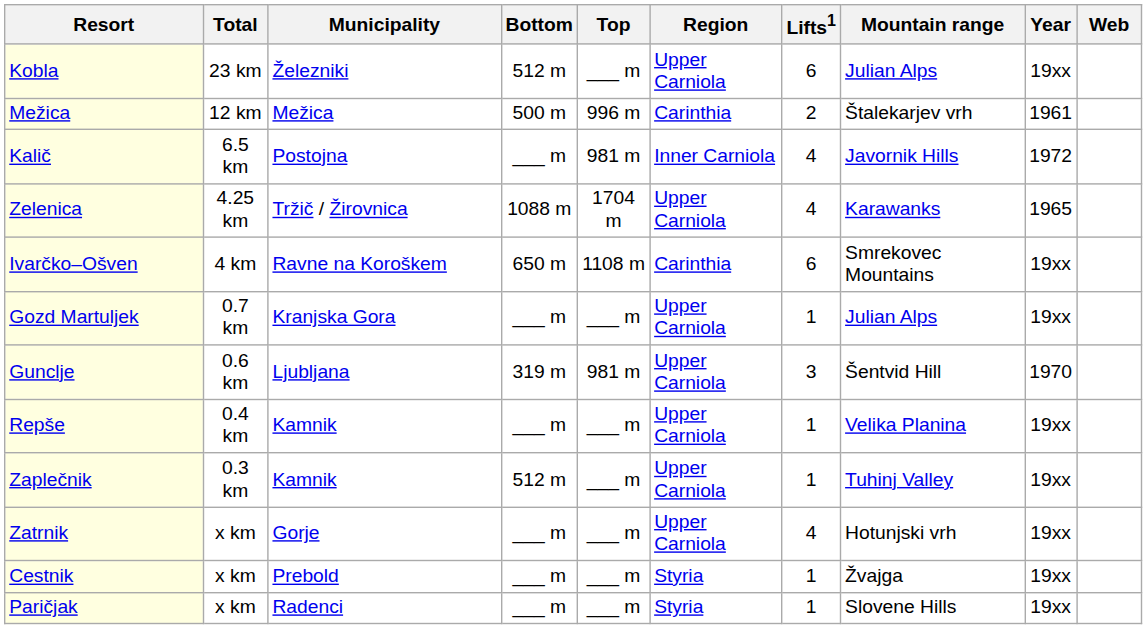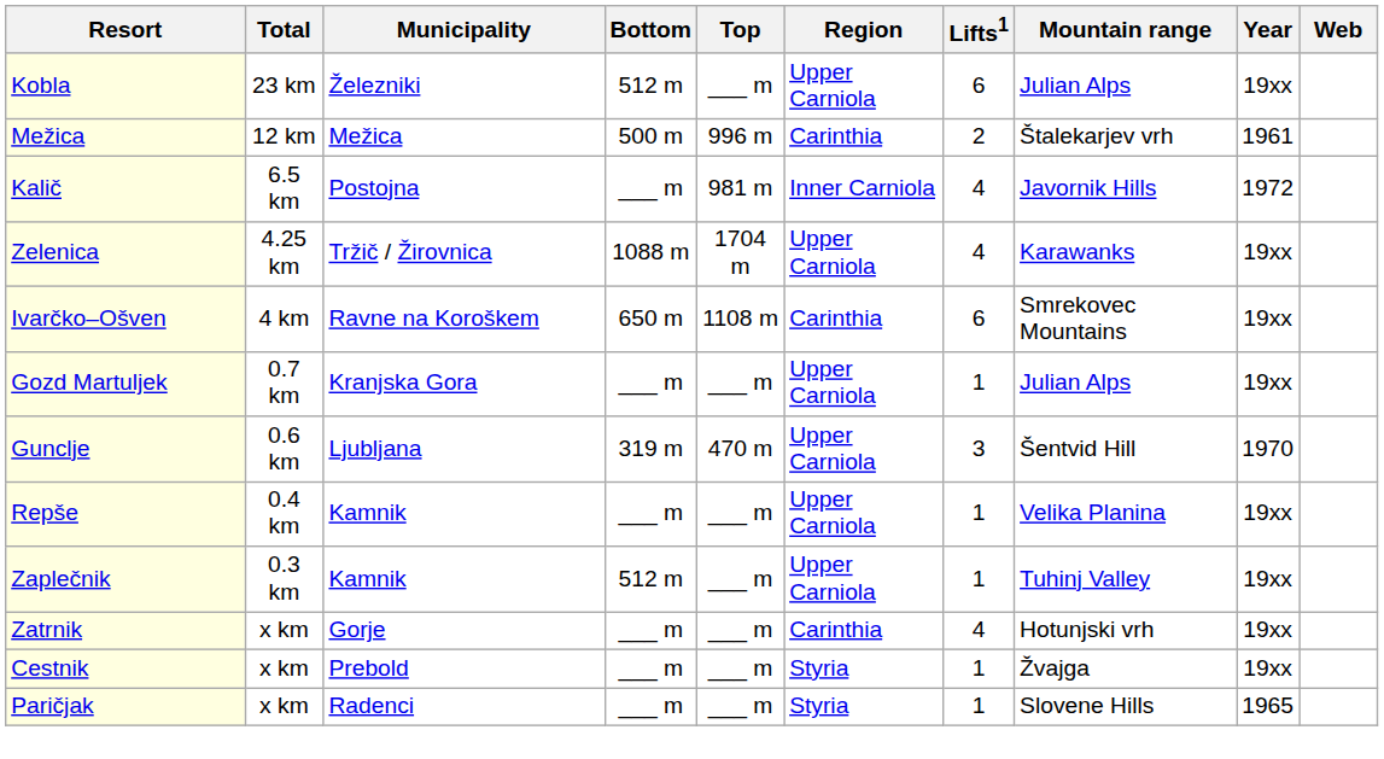 <table class="wikitable sortable" style="background:#fff; font-size:86%; line-height:16px; border:grey solid 1px; border-collapse:collapse">
 <tr>
 <th bgcolor=ececec width=135>Resort</th>
 <th bgcolor=ececec width=40>Total</th>
 <th bgcolor=ececec width=160>Municipality</th>
 <th bgcolor=ececec width=45>Bottom</th>
 <th bgcolor=ececec width=45>Top</th>
 <th bgcolor=ececec width=88>Region</th>
 <th bgcolor=ececec width=30>Lifts<sup>1</sup></th>
 <th bgcolor=ececec width=125>Mountain range</th>
 <th bgcolor=ececec width=30>Year</th>
 <th bgcolor=ececec width=40>Web</th>
 </tr>
 <tr>
 <td bgcolor=#FFFFE0><a href='#'>Kobla</a></td>
 <td align=center>23 km</td>
 <td><a href='#'>Železniki</a></td>
 <td align=center>512 m</td>
 <td align=center>___ m</td>
 <td><a href='#'>Upper Carniola</a></td>
 <td align=center>6</td>
 <td><a href='#'>Julian Alps</a></td>
 <td align=center>19xx</td>
 <td align=center></td>
 </tr>
 <tr>
 <td bgcolor=#FFFFE0><a href='#'>Mežica</a></td>
 <td align=center>12 km</td>
 <td><a href='#'>Mežica</a></td>
 <td align=center>500 m</td>
 <td align=center>996 m</td>
 <td><a href='#'>Carinthia</a></td>
 <td align=center>2</td>
 <td>Štalekarjev vrh</td>
 <td align=center>1961</td>
 <td align=center></td>
 </tr>
 <tr>
 <td bgcolor=#FFFFE0><a href='#'>Kalič</a></td>
 <td align=center>6.5 km</td>
 <td><a href='#'>Postojna</a></td>
 <td align=center>___ m</td>
 <td align=center>981 m</td>
 <td><a href='#'>Inner Carniola</a></td>
 <td align=center>4</td>
 <td><a href='#'>Javornik Hills</a></td>
 <td align=center>1972</td>
 <td align=center></td>
 </tr>
 <tr>
 <td bgcolor=#FFFFE0><a href='#'>Zelenica</a></td>
 <td align=center>4.25 km</td>
 <td><a href='#'>Tržič</a> / <a href='#'>Žirovnica</a></td>
 <td align=center>1088 m</td>
 <td align=center>1704 m</td>
 <td><a href='#'>Upper Carniola</a></td>
 <td align=center>4</td>
 <td><a href='#'>Karawanks</a></td>
-<td align=center>1965</td>
+<td align=center>19xx</td>
 <td align=center></td>
 </tr>
 <tr>
 <td bgcolor=#FFFFE0><a href='#'>Ivarčko–Ošven</a></td>
 <td align=center>4 km</td>
 <td><a href='#'>Ravne na Koroškem</a></td>
 <td align=center>650 m</td>
 <td align=center>1108 m</td>
 <td><a href='#'>Carinthia</a></td>
 <td align=center>6</td>
 <td>Smrekovec Mountains</td>
 <td align=center>19xx</td>
 <td align=center></td>
 </tr>
 <tr>
 <td bgcolor=#FFFFE0><a href='#'>Gozd Martuljek</a></td>
 <td align=center>0.7 km</td>
 <td><a href='#'>Kranjska Gora</a></td>
 <td align=center>___ m</td>
 <td align=center>___ m</td>
 <td><a href='#'>Upper Carniola</a></td>
 <td align=center>1</td>
 <td><a href='#'>Julian Alps</a></td>
 <td align=center>19xx</td>
 <td align=center></td>
 </tr>
 <tr>
 <td bgcolor=#FFFFE0><a href='#'>Gunclje</a></td>
 <td align=center>0.6 km</td>
 <td><a href='#'>Ljubljana</a></td>
 <td align=center>319 m</td>
-<td align=center>981 m</td>
+<td align=center>470 m</td>
 <td><a href='#'>Upper Carniola</a></td>
 <td align=center>3</td>
 <td>Šentvid Hill</td>
 <td align=center>1970</td>
 <td align=center></td>
 </tr>
 <tr>
 <td bgcolor=#FFFFE0><a href='#'>Repše</a></td>
 <td align=center>0.4 km</td>
 <td><a href='#'>Kamnik</a></td>
 <td align=center>___ m</td>
 <td align=center>___ m</td>
 <td><a href='#'>Upper Carniola</a></td>
 <td align=center>1</td>
 <td><a href='#'>Velika Planina</a></td>
 <td align=center>19xx</td>
 <td align=center></td>
 </tr>
 <tr>
 <td bgcolor=#FFFFE0><a href='#'>Zaplečnik</a></td>
 <td align=center>0.3 km</td>
 <td><a href='#'>Kamnik</a></td>
 <td align=center>512 m</td>
 <td align=center>___ m</td>
 <td><a href='#'>Upper Carniola</a></td>
 <td align=center>1</td>
 <td><a href='#'>Tuhinj Valley</a></td>
 <td align=center>19xx</td>
 <td align=center></td>
 </tr>
 <tr>
 <td bgcolor=#FFFFE0><a href='#'>Zatrnik</a></td>
 <td align=center>x km</td>
 <td><a href='#'>Gorje</a></td>
 <td align=center>___ m</td>
 <td align=center>___ m</td>
-<td><a href='#'>Upper Carniola</a></td>
+<td><a href='#'>Carinthia</a></td>
 <td align=center>4</td>
 <td>Hotunjski vrh</td>
 <td align=center>19xx</td>
 <td align=center></td>
 </tr>
 <tr>
 <td bgcolor=#FFFFE0><a href='#'>Cestnik</a></td>
 <td align=center>x km</td>
 <td><a href='#'>Prebold</a></td>
 <td align=center>___ m</td>
 <td align=center>___ m</td>
 <td><a href='#'>Styria</a></td>
 <td align=center>1</td>
 <td>Žvajga</td>
 <td align=center>19xx</td>
 <td align=center></td>
 </tr>
 <tr>
 <td bgcolor=#FFFFE0><a href='#'>Paričjak</a></td>
 <td align=center>x km</td>
 <td><a href='#'>Radenci</a></td>
 <td align=center>___ m</td>
 <td align=center>___ m</td>
 <td><a href='#'>Styria</a></td>
 <td align=center>1</td>
 <td>Slovene Hills</td>
-<td align=center>19xx</td>
+<td align=center>1965</td>
 <td align=center></td>
 </tr>
 </table>
